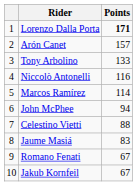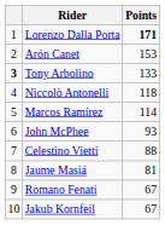 <table class="wikitable" style="font-size: 95%;">
 <tr>
 <th></th>
 <th>Rider</th>
 <th>Points</th>
 </tr>
 <tr>
 <td align=center>1</td>
 <td> <a href='#'>Lorenzo Dalla Porta</a></td>
 <td align=right><strong>171</strong></td>
 </tr>
 <tr>
 <td align=center>2</td>
 <td> <a href='#'>Arón Canet</a></td>
-<td align=right>157</td>
+<td align=right>153</td>
 </tr>
 <tr>
-<td align=center>3</td>
+<td align=center><strong>3</strong></td>
 <td> <a href='#'>Tony Arbolino</a></td>
 <td align=right>133</td>
 </tr>
 <tr>
 <td align=center>4</td>
 <td> <a href='#'>Niccolò Antonelli</a></td>
-<td align=right>116</td>
+<td align=right>118</td>
 </tr>
 <tr>
 <td align=center>5</td>
 <td> <a href='#'>Marcos Ramírez</a></td>
 <td align=right>114</td>
 </tr>
 <tr>
 <td align=center>6</td>
 <td> <a href='#'>John McPhee</a></td>
-<td align=right>94</td>
+<td align=right>93</td>
 </tr>
 <tr>
 <td align=center>7</td>
 <td> <a href='#'>Celestino Vietti</a></td>
 <td align=right>88</td>
 </tr>
 <tr>
 <td align=center>8</td>
 <td> <a href='#'>Jaume Masiá</a></td>
-<td align=right>83</td>
+<td align=right>81</td>
 </tr>
 <tr>
 <td align=center>9</td>
 <td> <a href='#'>Romano Fenati</a></td>
 <td align=right>67</td>
 </tr>
 <tr>
 <td align=center>10</td>
 <td> <a href='#'>Jakub Kornfeil</a></td>
 <td align=right>67</td>
 </tr>
 </table>
